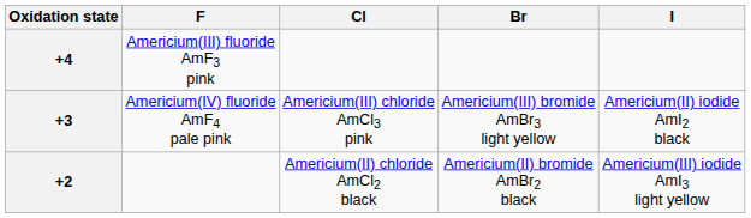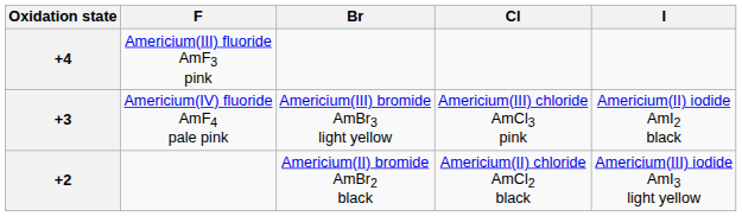 <table Class ="wikitable" style ="text-align:center;">
 <tr>
 <th>Oxidation state</th>
 <th>F</th>
+<th>Br</th>
 <th>Cl</th>
-<th>Br</th>
 <th>I</th>
 </tr>
 <tr>
 <th>+4</th>
 <td><a href='#'>Americium(III) fluoride</a> <br> AmF<sub>3</sub><br> pink</td>
 <td></td>
 <td></td>
 <td></td>
 </tr>
 <tr>
 <th>+3</th>
 <td><a href='#'>Americium(IV) fluoride</a> <br> AmF<sub>4</sub><br> pale pink</td>
+<td><a href='#'>Americium(III) bromide</a> <br> AmBr<sub>3</sub><br> light yellow</td>
 <td><a href='#'>Americium(III) chloride</a> <br> AmCl<sub>3</sub><br> pink</td>
-<td><a href='#'>Americium(III) bromide</a> <br> AmBr<sub>3</sub><br> light yellow</td>
 <td><a href='#'>Americium(II) iodide</a> <br> AmI<sub>2</sub><br> black </td>
 </tr>
 <tr>
 <th>+2</th>
 <td></td>
+<td><a href='#'>Americium(II) bromide</a> <br> AmBr<sub>2</sub><br> black </td>
 <td><a href='#'>Americium(II) chloride</a> <br> AmCl<sub>2</sub><br> black </td>
-<td><a href='#'>Americium(II) bromide</a> <br> AmBr<sub>2</sub><br> black </td>
 <td><a href='#'>Americium(III) iodide</a> <br> AmI<sub>3</sub><br> light yellow</td>
 </tr>
 </table>
